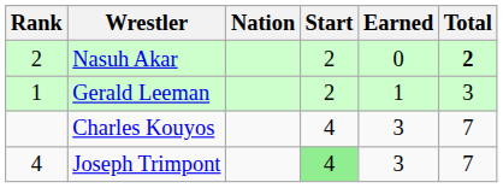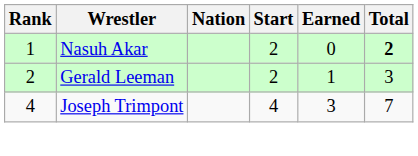 <table class="wikitable sortable" style="text-align:center;">
 <tr>
 <th>Rank</th>
 <th>Wrestler</th>
 <th>Nation</th>
 <th>Start</th>
 <th>Earned</th>
 <th>Total</th>
 </tr>
 <tr style="background:#cfc;">
-<td>2</td>
+<td>1</td>
 <td align=left><a href='#'>Nasuh Akar</a></td>
 <td align=left></td>
 <td>2</td>
 <td>0</td>
 <td><strong>2</strong></td>
 </tr>
 <tr style="background:#cfc;">
-<td>1</td>
+<td>2</td>
 <td align=left><a href='#'>Gerald Leeman</a></td>
 <td align=left></td>
 <td>2</td>
 <td>1</td>
 <td>3</td>
 </tr>
 <tr>
-<td></td>
-<td align=left><a href='#'>Charles Kouyos</a></td>
+<td>4</td>
+<td align=left><a href='#'>Joseph Trimpont</a></td>
 <td align=left></td>
 <td>4</td>
 <td>3</td>
 <td>7</td>
 </tr>
-<tr>
-<td>4</td>
-<td align=left><a href='#'>Joseph Trimpont</a></td>
-<td align=left></td>
-<td style="background: lightgreen;">4</td>
-<td>3</td>
-<td>7</td>
-</tr>
 </table>
